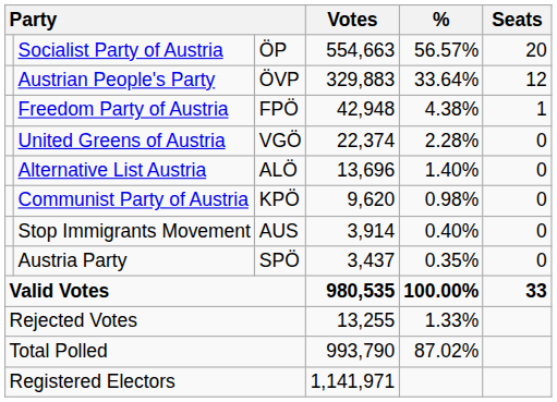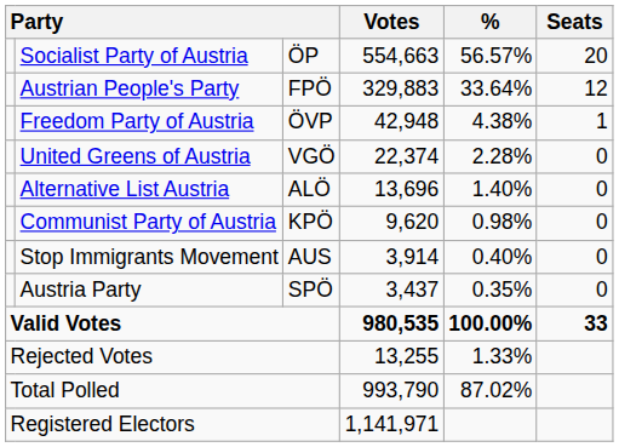 <table class="wikitable" border="1" style="text-align:right;">
 <tr>
 <th style="text-align:left;" colspan=3>Party</th>
 <th align=center width="50">Votes</th>
 <th align=center width="50">%</th>
 <th align=center width="50">Seats</th>
 </tr>
 <tr>
 <td></td>
 <td align=left><a href='#'>Socialist Party of Austria</a></td>
 <td align=left>ÖP</td>
 <td>554,663</td>
 <td>56.57%</td>
 <td>20</td>
 </tr>
 <tr>
 <td></td>
 <td align=left><a href='#'>Austrian People's Party</a></td>
-<td align=left>ÖVP</td>
+<td align=left>FPÖ</td>
 <td>329,883</td>
 <td>33.64%</td>
 <td>12</td>
 </tr>
 <tr>
 <td></td>
 <td align=left><a href='#'>Freedom Party of Austria</a></td>
-<td align=left>FPÖ</td>
+<td align=left>ÖVP</td>
 <td>42,948</td>
 <td>4.38%</td>
 <td>1</td>
 </tr>
 <tr>
 <td></td>
 <td align=left><a href='#'>United Greens of Austria</a></td>
 <td align=left>VGÖ</td>
 <td>22,374</td>
 <td>2.28%</td>
 <td>0</td>
 </tr>
 <tr>
 <td></td>
 <td align=left><a href='#'>Alternative List Austria</a></td>
 <td align=left>ALÖ</td>
 <td>13,696</td>
 <td>1.40%</td>
 <td>0</td>
 </tr>
 <tr>
 <td></td>
 <td align=left style="white-space: nowrap;"><a href='#'>Communist Party of Austria</a></td>
 <td align=left>KPÖ</td>
 <td>9,620</td>
 <td>0.98%</td>
 <td>0</td>
 </tr>
 <tr>
 <td></td>
 <td align=left>Stop Immigrants Movement</td>
 <td align=left>AUS</td>
 <td>3,914</td>
 <td>0.40%</td>
 <td>0</td>
 </tr>
 <tr>
 <td></td>
 <td align=left>Austria Party</td>
 <td align=left>SPÖ</td>
 <td>3,437</td>
 <td>0.35%</td>
 <td>0</td>
 </tr>
 <tr style="font-weight:bold">
 <td align=left colspan=3>Valid Votes</td>
 <td>980,535</td>
 <td>100.00%</td>
 <td>33</td>
 </tr>
 <tr>
 <td align=left colspan=3>Rejected Votes</td>
 <td>13,255</td>
 <td>1.33%</td>
 <td></td>
 </tr>
 <tr>
 <td align=left colspan=3>Total Polled</td>
 <td>993,790</td>
 <td>87.02%</td>
 <td></td>
 </tr>
 <tr>
 <td align=left colspan=3>Registered Electors</td>
 <td>1,141,971</td>
 <td></td>
 <td></td>
 </tr>
 </table>
